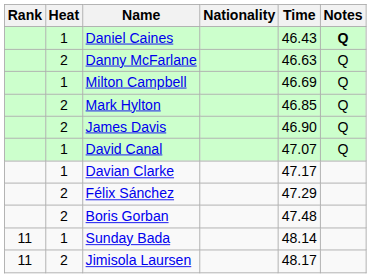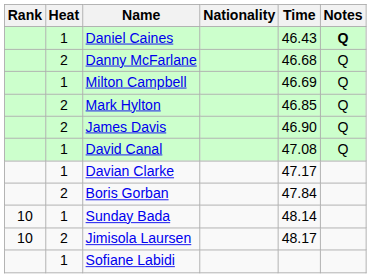 <table class="wikitable sortable" style="text-align:center">
 <tr>
 <th>Rank</th>
 <th>Heat</th>
 <th>Name</th>
 <th>Nationality</th>
 <th>Time</th>
 <th>Notes</th>
 </tr>
 <tr bgcolor=ccffcc>
 <td></td>
 <td>1</td>
 <td align="left"><a href='#'>Daniel Caines</a></td>
 <td align=left></td>
 <td>46.43</td>
 <td><strong>Q</strong></td>
 </tr>
 <tr bgcolor=ccffcc>
 <td></td>
 <td>2</td>
 <td align="left"><a href='#'>Danny McFarlane</a></td>
 <td align=left></td>
-<td>46.63</td>
+<td>46.68</td>
 <td>Q</td>
 </tr>
 <tr bgcolor=ccffcc>
 <td></td>
 <td>1</td>
 <td align="left"><a href='#'>Milton Campbell</a></td>
 <td align=left></td>
 <td>46.69</td>
 <td>Q</td>
 </tr>
 <tr bgcolor=ccffcc>
 <td></td>
 <td>2</td>
 <td align="left"><a href='#'>Mark Hylton</a></td>
 <td align=left></td>
 <td>46.85</td>
 <td>Q</td>
 </tr>
 <tr bgcolor=ccffcc>
 <td></td>
 <td>2</td>
 <td align="left"><a href='#'>James Davis</a></td>
 <td align=left></td>
 <td>46.90</td>
 <td>Q</td>
 </tr>
 <tr bgcolor=ccffcc>
 <td></td>
 <td>1</td>
 <td align="left"><a href='#'>David Canal</a></td>
 <td align=left></td>
-<td>47.07</td>
+<td>47.08</td>
 <td>Q</td>
 </tr>
 <tr>
 <td></td>
 <td>1</td>
 <td align="left"><a href='#'>Davian Clarke</a></td>
 <td align=left></td>
 <td>47.17</td>
 <td></td>
 </tr>
 <tr>
 <td></td>
 <td>2</td>
-<td align="left"><a href='#'>Félix Sánchez</a></td>
+<td align="left"><a href='#'>Boris Gorban</a></td>
 <td align=left></td>
-<td>47.29</td>
+<td>47.84</td>
 <td></td>
 </tr>
 <tr>
-<td></td>
-<td>2</td>
-<td align="left"><a href='#'>Boris Gorban</a></td>
-<td align=left></td>
-<td>47.48</td>
-<td></td>
-</tr>
-<tr>
-<td>11</td>
+<td>10</td>
 <td>1</td>
 <td align="left"><a href='#'>Sunday Bada</a></td>
 <td align=left></td>
 <td>48.14</td>
 <td></td>
 </tr>
 <tr>
-<td>11</td>
+<td>10</td>
 <td>2</td>
 <td align="left"><a href='#'>Jimisola Laursen</a></td>
 <td align=left></td>
 <td>48.17</td>
 <td></td>
 </tr>
+<tr>
+<td></td>
+<td>1</td>
+<td align="left"><a href='#'>Sofiane Labidi</a></td>
+<td align=left></td>
+<td></td>
+<td></td>
+</tr>
 </table>
